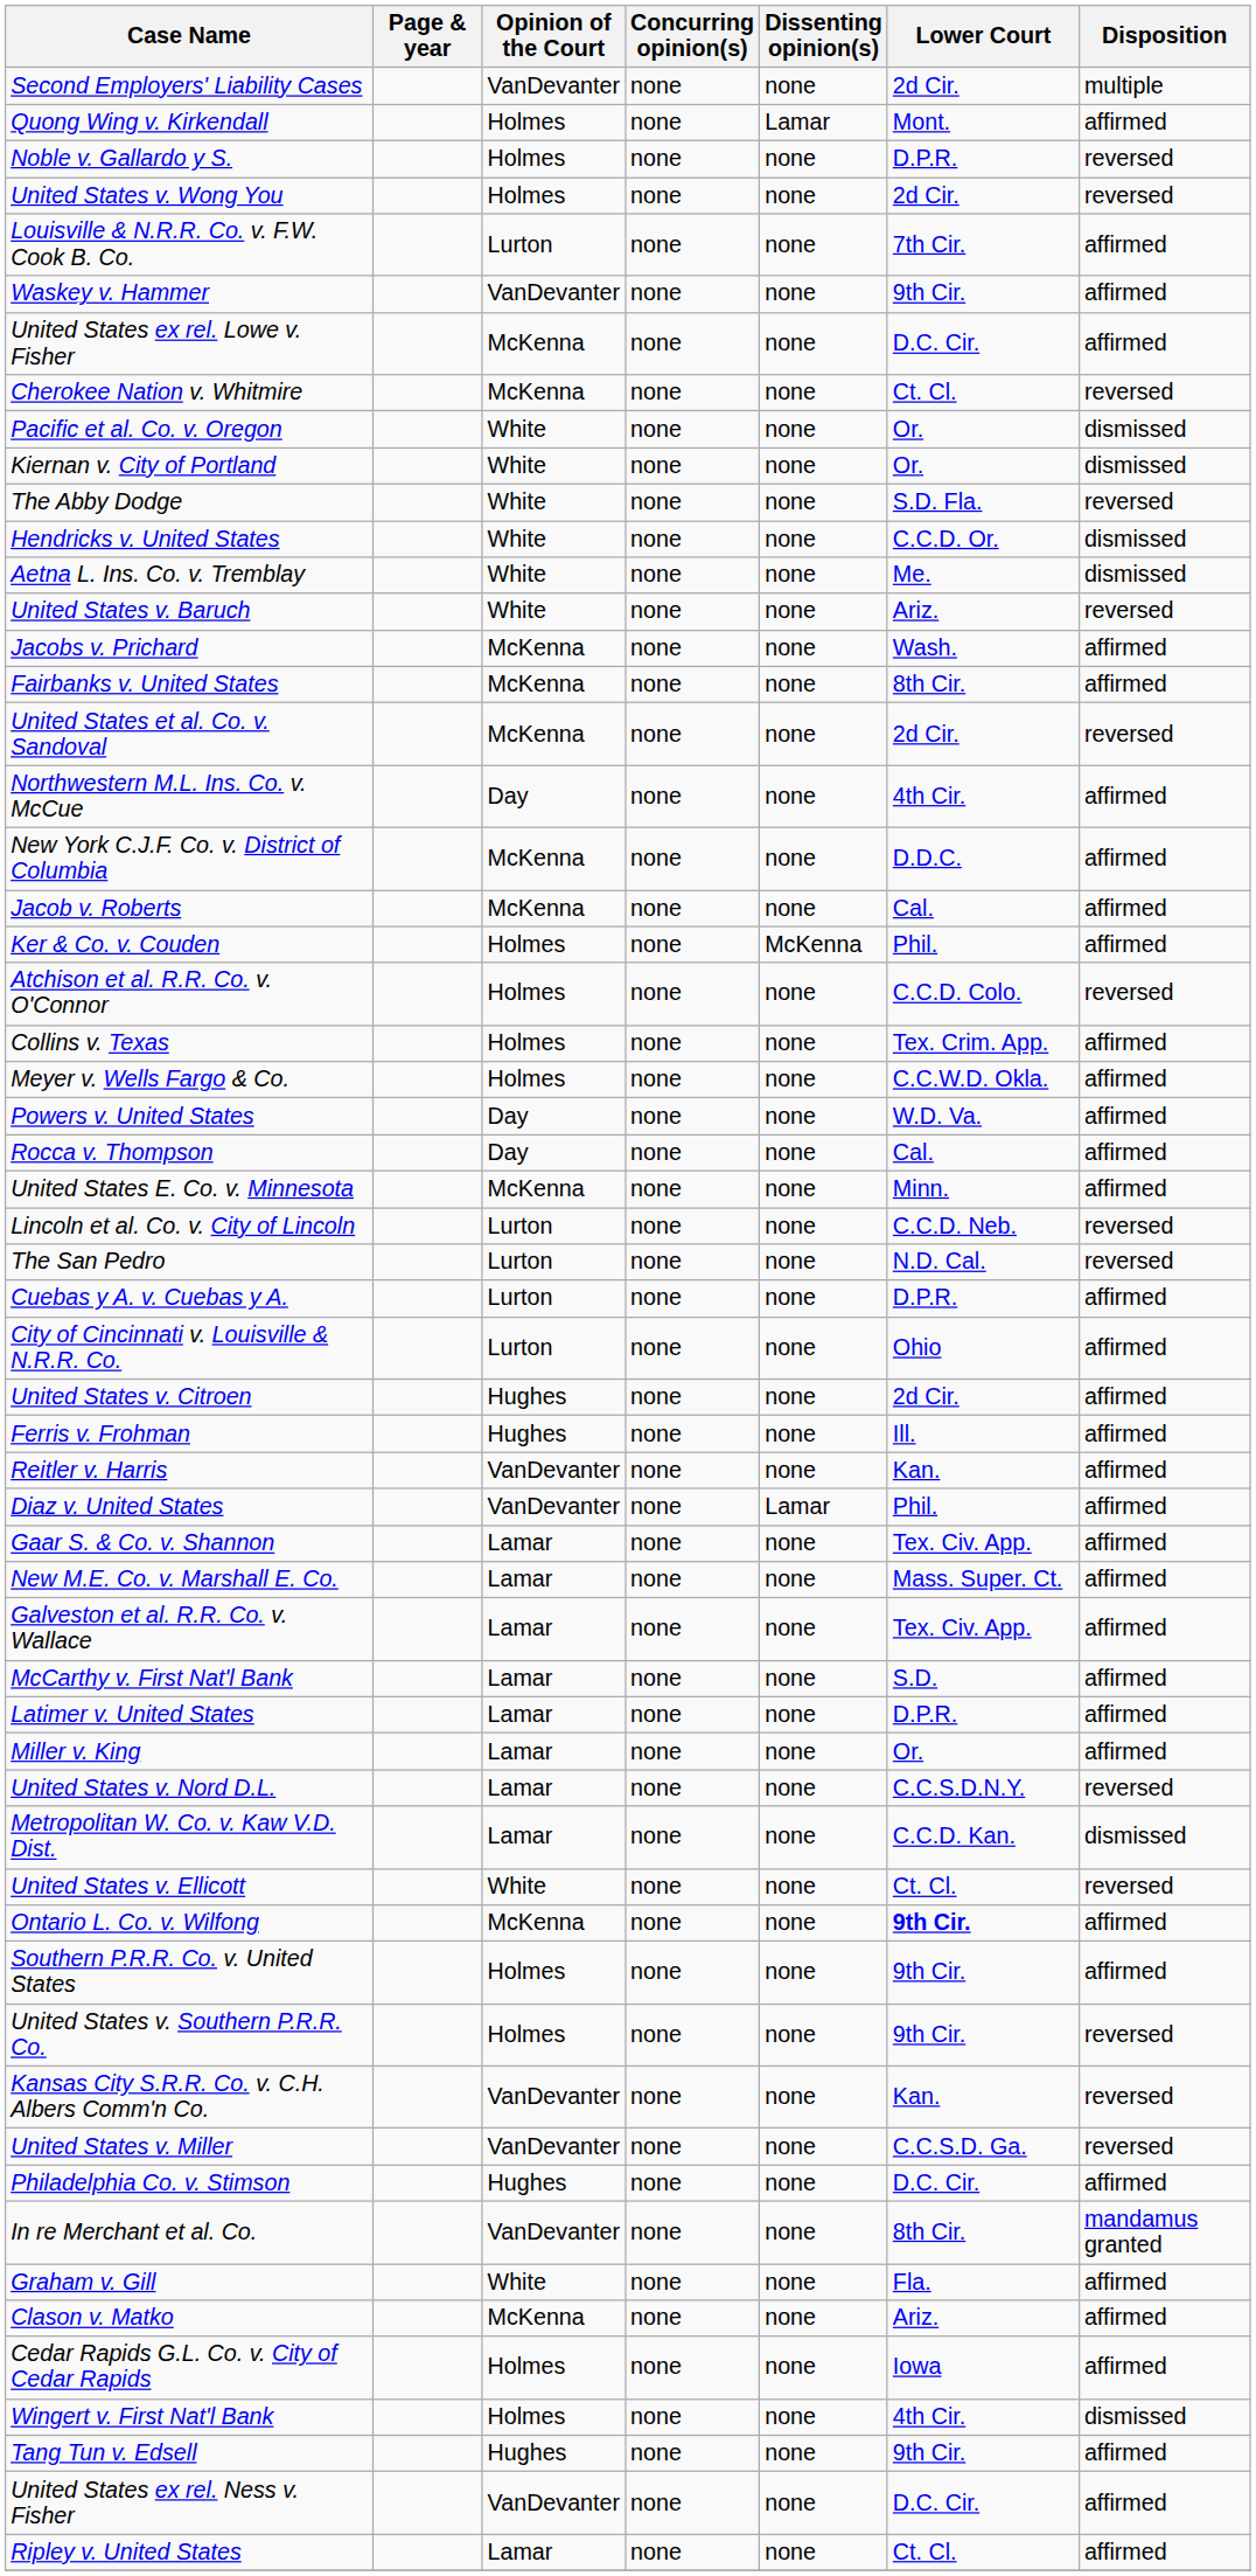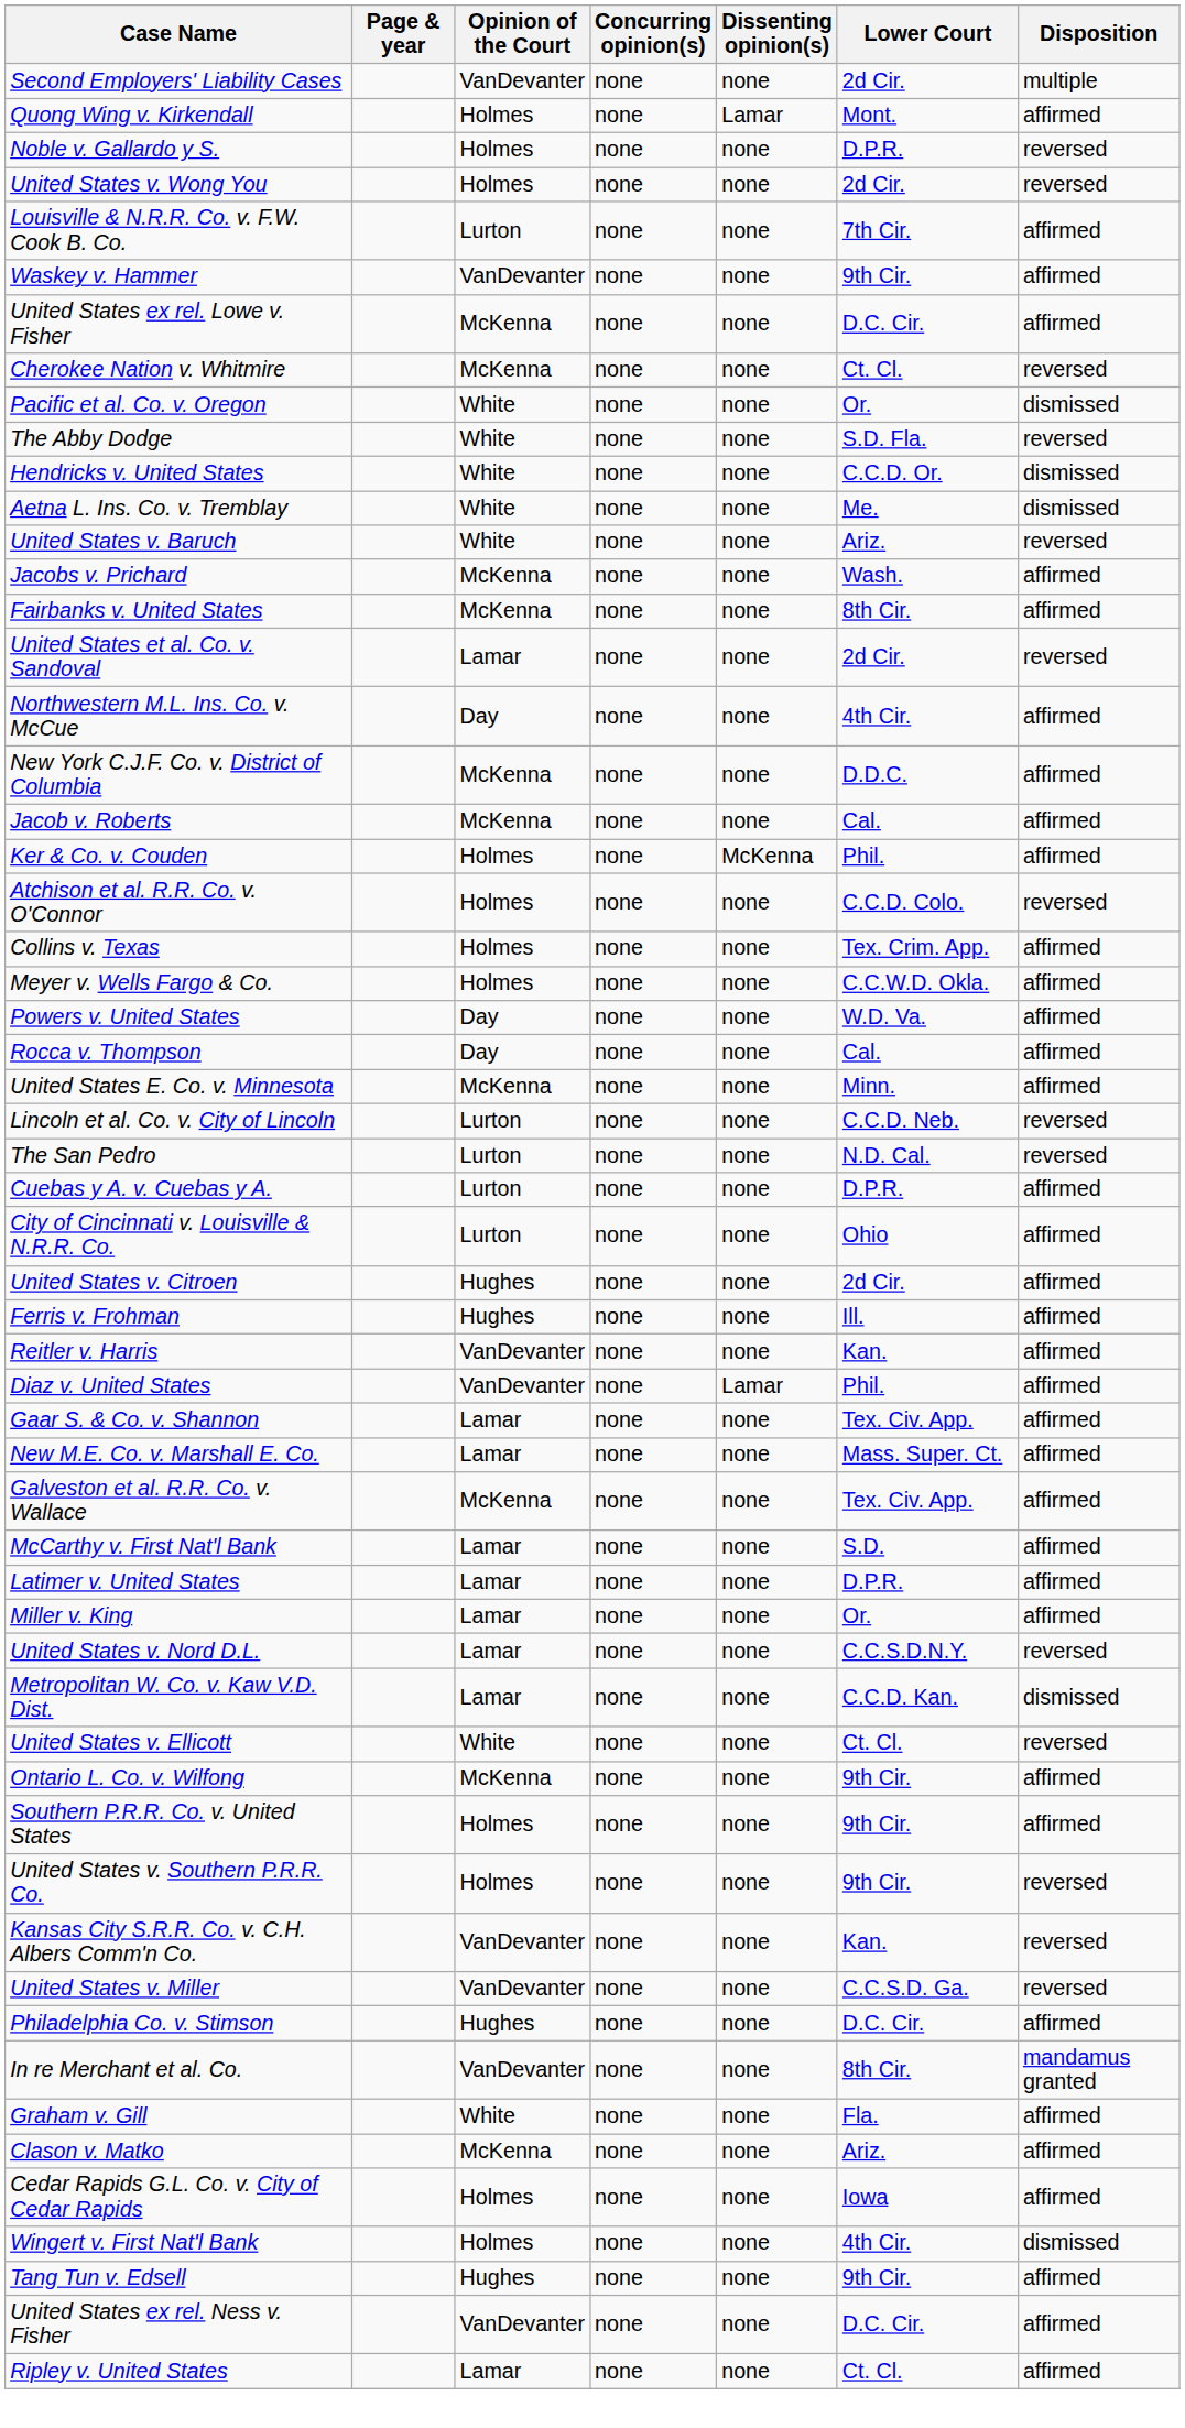 <table class="wikitable sortable">
 <tr>
 <th scope="col" style="width: 380px;">Case Name</th>
 <th scope="col" style="width: 95px;">Page & year</th>
 <th scope="col" style="width: 10px;">Opinion of the Court</th>
 <th scope="col" style="width: 10px;">Concurring opinion(s)</th>
 <th scope="col" style="width: 10px;">Dissenting opinion(s)</th>
 <th scope="col" style="width: 155px;">Lower Court</th>
 <th scope="col" style="width: 133px;">Disposition</th>
 </tr>
 <tr>
 <td><em><a href='#'>Second Employers' Liability Cases</a></em></td>
 <td align="right"></td>
 <td>VanDevanter</td>
 <td>none</td>
 <td>none</td>
 <td><a href='#'>2d Cir.</a></td>
 <td>multiple</td>
 </tr>
 <tr>
 <td><em><a href='#'>Quong Wing v. Kirkendall</a></em></td>
 <td align="right"></td>
 <td>Holmes</td>
 <td>none</td>
 <td>Lamar</td>
 <td><a href='#'>Mont.</a></td>
 <td>affirmed</td>
 </tr>
 <tr>
 <td><em><a href='#'>Noble v. Gallardo y S.</a></em></td>
 <td align="right"></td>
 <td>Holmes</td>
 <td>none</td>
 <td>none</td>
 <td><a href='#'>D.P.R.</a></td>
 <td>reversed</td>
 </tr>
 <tr>
 <td><em><a href='#'>United States v. Wong You</a></em></td>
 <td align="right"></td>
 <td>Holmes</td>
 <td>none</td>
 <td>none</td>
 <td><a href='#'>2d Cir.</a></td>
 <td>reversed</td>
 </tr>
 <tr>
 <td><em><a href='#'>Louisville & N.R.R. Co.</a> v. F.W. Cook B. Co.</em></td>
 <td align="right"></td>
 <td>Lurton</td>
 <td>none</td>
 <td>none</td>
 <td><a href='#'>7th Cir.</a></td>
 <td>affirmed</td>
 </tr>
 <tr>
 <td><em><a href='#'>Waskey v. Hammer</a></em></td>
 <td align="right"></td>
 <td>VanDevanter</td>
 <td>none</td>
 <td>none</td>
 <td><a href='#'>9th Cir.</a></td>
 <td>affirmed</td>
 </tr>
 <tr>
 <td><em>United States <a href='#'>ex rel.</a> Lowe v. Fisher</em></td>
 <td align="right"></td>
 <td>McKenna</td>
 <td>none</td>
 <td>none</td>
 <td><a href='#'>D.C. Cir.</a></td>
 <td>affirmed</td>
 </tr>
 <tr>
 <td><em><a href='#'>Cherokee Nation</a> v. Whitmire</em></td>
 <td align="right"></td>
 <td>McKenna</td>
 <td>none</td>
 <td>none</td>
 <td><a href='#'>Ct. Cl.</a></td>
 <td>reversed</td>
 </tr>
 <tr>
 <td><em><a href='#'>Pacific et al. Co. v. Oregon</a></em></td>
 <td align="right"></td>
 <td>White</td>
 <td>none</td>
 <td>none</td>
 <td><a href='#'>Or.</a></td>
 <td>dismissed</td>
 </tr>
 <tr>
-<td><em>Kiernan v. <a href='#'>City of Portland</a></em></td>
-<td align="right"></td>
-<td>White</td>
-<td>none</td>
-<td>none</td>
-<td><a href='#'>Or.</a></td>
-<td>dismissed</td>
-</tr>
-<tr>
 <td><em>The Abby Dodge</em></td>
 <td align="right"></td>
 <td>White</td>
 <td>none</td>
 <td>none</td>
 <td><a href='#'>S.D. Fla.</a></td>
 <td>reversed</td>
 </tr>
 <tr>
 <td><em><a href='#'>Hendricks v. United States</a></em></td>
 <td align="right"></td>
 <td>White</td>
 <td>none</td>
 <td>none</td>
 <td><a href='#'>C.C.D. Or.</a></td>
 <td>dismissed</td>
 </tr>
 <tr>
 <td><em><a href='#'>Aetna</a> L. Ins. Co. v. Tremblay</em></td>
 <td align="right"></td>
 <td>White</td>
 <td>none</td>
 <td>none</td>
 <td><a href='#'>Me.</a></td>
 <td>dismissed</td>
 </tr>
 <tr>
 <td><em><a href='#'>United States v. Baruch</a></em></td>
 <td align="right"></td>
 <td>White</td>
 <td>none</td>
 <td>none</td>
 <td><a href='#'>Ariz.</a></td>
 <td>reversed</td>
 </tr>
 <tr>
 <td><em><a href='#'>Jacobs v. Prichard</a></em></td>
 <td align="right"></td>
 <td>McKenna</td>
 <td>none</td>
 <td>none</td>
 <td><a href='#'>Wash.</a></td>
 <td>affirmed</td>
 </tr>
 <tr>
 <td><em><a href='#'>Fairbanks v. United States</a></em></td>
 <td align="right"></td>
 <td>McKenna</td>
 <td>none</td>
 <td>none</td>
 <td><a href='#'>8th Cir.</a></td>
 <td>affirmed</td>
 </tr>
 <tr>
 <td><em><a href='#'>United States et al. Co. v. Sandoval</a></em></td>
 <td align="right"></td>
-<td>McKenna</td>
+<td>Lamar</td>
 <td>none</td>
 <td>none</td>
 <td><a href='#'>2d Cir.</a></td>
 <td>reversed</td>
 </tr>
 <tr>
 <td><em><a href='#'>Northwestern M.L. Ins. Co.</a> v. McCue</em></td>
 <td align="right"></td>
 <td>Day</td>
 <td>none</td>
 <td>none</td>
 <td><a href='#'>4th Cir.</a></td>
 <td>affirmed</td>
 </tr>
 <tr>
 <td><em>New York C.J.F. Co. v. <a href='#'>District of Columbia</a></em></td>
 <td align="right"></td>
 <td>McKenna</td>
 <td>none</td>
 <td>none</td>
 <td><a href='#'>D.D.C.</a></td>
 <td>affirmed</td>
 </tr>
 <tr>
 <td><em><a href='#'>Jacob v. Roberts</a></em></td>
 <td align="right"></td>
 <td>McKenna</td>
 <td>none</td>
 <td>none</td>
 <td><a href='#'>Cal.</a></td>
 <td>affirmed</td>
 </tr>
 <tr>
 <td><em><a href='#'>Ker & Co. v. Couden</a></em></td>
 <td align="right"></td>
 <td>Holmes</td>
 <td>none</td>
 <td>McKenna</td>
 <td><a href='#'>Phil.</a></td>
 <td>affirmed</td>
 </tr>
 <tr>
 <td><em><a href='#'>Atchison et al. R.R. Co.</a> v. O'Connor</em></td>
 <td align="right"></td>
 <td>Holmes</td>
 <td>none</td>
 <td>none</td>
 <td><a href='#'>C.C.D. Colo.</a></td>
 <td>reversed</td>
 </tr>
 <tr>
 <td><em>Collins v. <a href='#'>Texas</a></em></td>
 <td align="right"></td>
 <td>Holmes</td>
 <td>none</td>
 <td>none</td>
 <td><a href='#'>Tex. Crim. App.</a></td>
 <td>affirmed</td>
 </tr>
 <tr>
 <td><em>Meyer v. <a href='#'>Wells Fargo</a> & Co.</em></td>
 <td align="right"></td>
 <td>Holmes</td>
 <td>none</td>
 <td>none</td>
 <td><a href='#'>C.C.W.D. Okla.</a></td>
 <td>affirmed</td>
 </tr>
 <tr>
 <td><em><a href='#'>Powers v. United States</a></em></td>
 <td align="right"></td>
 <td>Day</td>
 <td>none</td>
 <td>none</td>
 <td><a href='#'>W.D. Va.</a></td>
 <td>affirmed</td>
 </tr>
 <tr>
 <td><em><a href='#'>Rocca v. Thompson</a></em></td>
 <td align="right"></td>
 <td>Day</td>
 <td>none</td>
 <td>none</td>
 <td><a href='#'>Cal.</a></td>
 <td>affirmed</td>
 </tr>
 <tr>
 <td><em>United States E. Co. v. <a href='#'>Minnesota</a></em></td>
 <td align="right"></td>
 <td>McKenna</td>
 <td>none</td>
 <td>none</td>
 <td><a href='#'>Minn.</a></td>
 <td>affirmed</td>
 </tr>
 <tr>
 <td><em>Lincoln et al. Co. v. <a href='#'>City of Lincoln</a></em></td>
 <td align="right"></td>
 <td>Lurton</td>
 <td>none</td>
 <td>none</td>
 <td><a href='#'>C.C.D. Neb.</a></td>
 <td>reversed</td>
 </tr>
 <tr>
 <td><em>The San Pedro</em></td>
 <td align="right"></td>
 <td>Lurton</td>
 <td>none</td>
 <td>none</td>
 <td><a href='#'>N.D. Cal.</a></td>
 <td>reversed</td>
 </tr>
 <tr>
 <td><em><a href='#'>Cuebas y A. v. Cuebas y A.</a></em></td>
 <td align="right"></td>
 <td>Lurton</td>
 <td>none</td>
 <td>none</td>
 <td><a href='#'>D.P.R.</a></td>
 <td>affirmed</td>
 </tr>
 <tr>
 <td><em><a href='#'>City of Cincinnati</a> v. <a href='#'>Louisville & N.R.R. Co.</a></em></td>
 <td align="right"></td>
 <td>Lurton</td>
 <td>none</td>
 <td>none</td>
 <td><a href='#'>Ohio</a></td>
 <td>affirmed</td>
 </tr>
 <tr>
 <td><em><a href='#'>United States v. Citroen</a></em></td>
 <td align="right"></td>
 <td>Hughes</td>
 <td>none</td>
 <td>none</td>
 <td><a href='#'>2d Cir.</a></td>
 <td>affirmed</td>
 </tr>
 <tr>
 <td><em><a href='#'>Ferris v. Frohman</a></em></td>
 <td align="right"></td>
 <td>Hughes</td>
 <td>none</td>
 <td>none</td>
 <td><a href='#'>Ill.</a></td>
 <td>affirmed</td>
 </tr>
 <tr>
 <td><em><a href='#'>Reitler v. Harris</a></em></td>
 <td align="right"></td>
 <td>VanDevanter</td>
 <td>none</td>
 <td>none</td>
 <td><a href='#'>Kan.</a></td>
 <td>affirmed</td>
 </tr>
 <tr>
 <td><em><a href='#'>Diaz v. United States</a></em></td>
 <td align="right"></td>
 <td>VanDevanter</td>
 <td>none</td>
 <td>Lamar</td>
 <td><a href='#'>Phil.</a></td>
 <td>affirmed</td>
 </tr>
 <tr>
 <td><em><a href='#'>Gaar S. & Co. v. Shannon</a></em></td>
 <td align="right"></td>
 <td>Lamar</td>
 <td>none</td>
 <td>none</td>
 <td><a href='#'>Tex. Civ. App.</a></td>
 <td>affirmed</td>
 </tr>
 <tr>
 <td><em><a href='#'>New M.E. Co. v. Marshall E. Co.</a></em></td>
 <td align="right"></td>
 <td>Lamar</td>
 <td>none</td>
 <td>none</td>
 <td><a href='#'>Mass. Super. Ct.</a></td>
 <td>affirmed</td>
 </tr>
 <tr>
 <td><em><a href='#'>Galveston et al. R.R. Co.</a> v. Wallace</em></td>
 <td align="right"></td>
-<td>Lamar</td>
+<td>McKenna</td>
 <td>none</td>
 <td>none</td>
 <td><a href='#'>Tex. Civ. App.</a></td>
 <td>affirmed</td>
 </tr>
 <tr>
 <td><em><a href='#'>McCarthy v. First Nat'l Bank</a></em></td>
 <td align="right"></td>
 <td>Lamar</td>
 <td>none</td>
 <td>none</td>
 <td><a href='#'>S.D.</a></td>
 <td>affirmed</td>
 </tr>
 <tr>
 <td><em><a href='#'>Latimer v. United States</a></em></td>
 <td align="right"></td>
 <td>Lamar</td>
 <td>none</td>
 <td>none</td>
 <td><a href='#'>D.P.R.</a></td>
 <td>affirmed</td>
 </tr>
 <tr>
 <td><em><a href='#'>Miller v. King</a></em></td>
 <td align="right"></td>
 <td>Lamar</td>
 <td>none</td>
 <td>none</td>
 <td><a href='#'>Or.</a></td>
 <td>affirmed</td>
 </tr>
 <tr>
 <td><em><a href='#'>United States v. Nord D.L.</a></em></td>
 <td align="right"></td>
 <td>Lamar</td>
 <td>none</td>
 <td>none</td>
 <td><a href='#'>C.C.S.D.N.Y.</a></td>
 <td>reversed</td>
 </tr>
 <tr>
 <td><em><a href='#'>Metropolitan W. Co. v. Kaw V.D. Dist.</a></em></td>
 <td align="right"></td>
 <td>Lamar</td>
 <td>none</td>
 <td>none</td>
 <td><a href='#'>C.C.D. Kan.</a></td>
 <td>dismissed</td>
 </tr>
 <tr>
 <td><em><a href='#'>United States v. Ellicott</a></em></td>
 <td align="right"></td>
 <td>White</td>
 <td>none</td>
 <td>none</td>
 <td><a href='#'>Ct. Cl.</a></td>
 <td>reversed</td>
 </tr>
 <tr>
 <td><em><a href='#'>Ontario L. Co. v. Wilfong</a></em></td>
 <td align="right"></td>
 <td>McKenna</td>
 <td>none</td>
 <td>none</td>
-<td><strong><a href='#'>9th Cir.</a></strong></td>
+<td><a href='#'>9th Cir.</a></td>
 <td>affirmed</td>
 </tr>
 <tr>
 <td><em><a href='#'>Southern P.R.R. Co.</a> v. United States</em></td>
 <td align="right"></td>
 <td>Holmes</td>
 <td>none</td>
 <td>none</td>
 <td><a href='#'>9th Cir.</a></td>
 <td>affirmed</td>
 </tr>
 <tr>
 <td><em>United States v. <a href='#'>Southern P.R.R. Co.</a></em></td>
 <td align="right"></td>
 <td>Holmes</td>
 <td>none</td>
 <td>none</td>
 <td><a href='#'>9th Cir.</a></td>
 <td>reversed</td>
 </tr>
 <tr>
 <td><em><a href='#'>Kansas City S.R.R. Co.</a> v. C.H. Albers Comm'n Co.</em></td>
 <td align="right"></td>
 <td>VanDevanter</td>
 <td>none</td>
 <td>none</td>
 <td><a href='#'>Kan.</a></td>
 <td>reversed</td>
 </tr>
 <tr>
 <td><em><a href='#'>United States v. Miller</a></em></td>
 <td align="right"></td>
 <td>VanDevanter</td>
 <td>none</td>
 <td>none</td>
 <td><a href='#'>C.C.S.D. Ga.</a></td>
 <td>reversed</td>
 </tr>
 <tr>
 <td><em><a href='#'>Philadelphia Co. v. Stimson</a></em></td>
 <td align="right"></td>
 <td>Hughes</td>
 <td>none</td>
 <td>none</td>
 <td><a href='#'>D.C. Cir.</a></td>
 <td>affirmed</td>
 </tr>
 <tr>
 <td><em>In re Merchant et al. Co.</em></td>
 <td align="right"></td>
 <td>VanDevanter</td>
 <td>none</td>
 <td>none</td>
 <td><a href='#'>8th Cir.</a></td>
 <td><a href='#'>mandamus</a> granted</td>
 </tr>
 <tr>
 <td><em><a href='#'>Graham v. Gill</a></em></td>
 <td align="right"></td>
 <td>White</td>
 <td>none</td>
 <td>none</td>
 <td><a href='#'>Fla.</a></td>
 <td>affirmed</td>
 </tr>
 <tr>
 <td><em><a href='#'>Clason v. Matko</a></em></td>
 <td align="right"></td>
 <td>McKenna</td>
 <td>none</td>
 <td>none</td>
 <td><a href='#'>Ariz.</a></td>
 <td>affirmed</td>
 </tr>
 <tr>
 <td><em>Cedar Rapids G.L. Co. v. <a href='#'>City of Cedar Rapids</a></em></td>
 <td align="right"></td>
 <td>Holmes</td>
 <td>none</td>
 <td>none</td>
 <td><a href='#'>Iowa</a></td>
 <td>affirmed</td>
 </tr>
 <tr>
 <td><em><a href='#'>Wingert v. First Nat'l Bank</a></em></td>
 <td align="right"></td>
 <td>Holmes</td>
 <td>none</td>
 <td>none</td>
 <td><a href='#'>4th Cir.</a></td>
 <td>dismissed</td>
 </tr>
 <tr>
 <td><em><a href='#'>Tang Tun v. Edsell</a></em></td>
 <td align="right"></td>
 <td>Hughes</td>
 <td>none</td>
 <td>none</td>
 <td><a href='#'>9th Cir.</a></td>
 <td>affirmed</td>
 </tr>
 <tr>
 <td><em>United States <a href='#'>ex rel.</a> Ness v. Fisher</em></td>
 <td align="right"></td>
 <td>VanDevanter</td>
 <td>none</td>
 <td>none</td>
 <td><a href='#'>D.C. Cir.</a></td>
 <td>affirmed</td>
 </tr>
 <tr>
 <td><em><a href='#'>Ripley v. United States</a></em></td>
 <td align="right"></td>
 <td>Lamar</td>
 <td>none</td>
 <td>none</td>
 <td><a href='#'>Ct. Cl.</a></td>
 <td>affirmed</td>
 </tr>
 <tr>
 </tr>
 </table>
